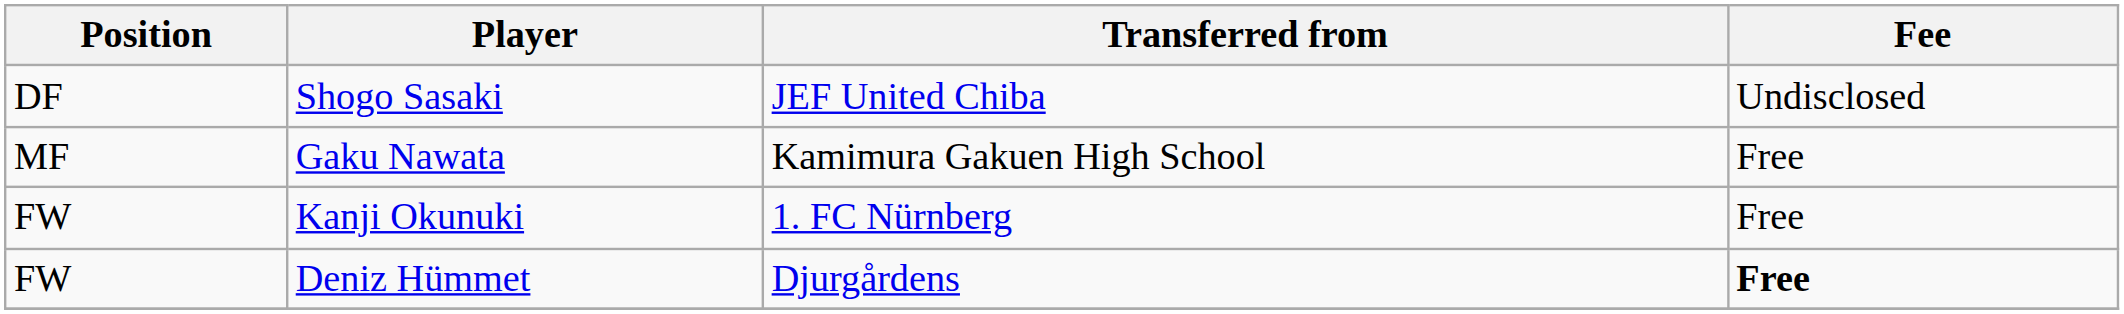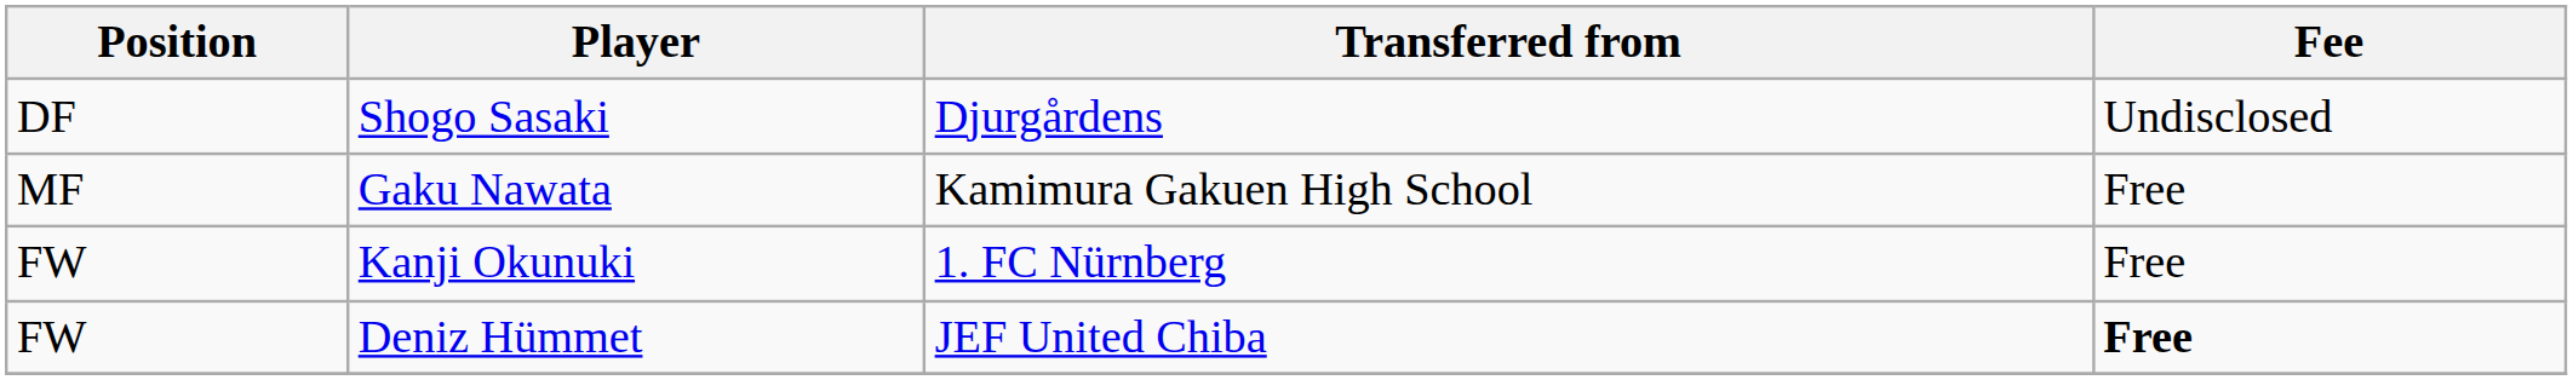 <table class="wikitable sortable" style="width:70%; text-align:center; font-size:100%; text-align:left;">
 <tr>
 <th>Position</th>
 <th>Player</th>
 <th>Transferred from</th>
 <th>Fee</th>
 </tr>
 <tr>
 <td>DF</td>
 <td> <a href='#'>Shogo Sasaki</a></td>
-<td> <a href='#'>JEF United Chiba</a></td>
+<td> <a href='#'>Djurgårdens</a></td>
 <td>Undisclosed</td>
 </tr>
 <tr>
 <td>MF</td>
 <td> <a href='#'>Gaku Nawata</a></td>
 <td> Kamimura Gakuen High School</td>
 <td>Free</td>
 </tr>
 <tr>
 <td>FW</td>
 <td> <a href='#'>Kanji Okunuki</a></td>
 <td> <a href='#'>1. FC Nürnberg</a></td>
 <td>Free </td>
 </tr>
 <tr>
 <td>FW</td>
 <td> <a href='#'>Deniz Hümmet</a></td>
-<td> <a href='#'>Djurgårdens</a></td>
+<td> <a href='#'>JEF United Chiba</a></td>
 <td><strong>Free </strong></td>
 </tr>
 <tr>
 </tr>
 </table>
